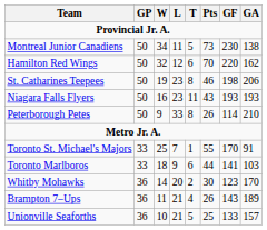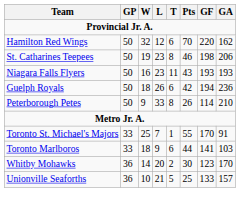 <table class="wikitable">
 <tr>
 <th>Team</th>
 <th>GP</th>
 <th>W</th>
 <th>L</th>
 <th>T</th>
 <th>Pts</th>
 <th>GF</th>
 <th>GA</th>
 </tr>
 <tr>
 <td colspan="8" align="center"><strong>Provincial Jr. A.</strong></td>
-</tr>
-<tr>
-<td><a href='#'>Montreal Junior Canadiens</a></td>
-<td>50</td>
-<td>34</td>
-<td>11</td>
-<td>5</td>
-<td>73</td>
-<td>230</td>
-<td>138</td>
 </tr>
 <tr>
 <td><a href='#'>Hamilton Red Wings</a></td>
 <td>50</td>
 <td>32</td>
 <td>12</td>
 <td>6</td>
 <td>70</td>
 <td>220</td>
 <td>162</td>
 </tr>
 <tr>
 <td><a href='#'>St. Catharines Teepees</a></td>
 <td>50</td>
 <td>19</td>
 <td>23</td>
 <td>8</td>
 <td>46</td>
 <td>198</td>
 <td>206</td>
 </tr>
 <tr>
 <td><a href='#'>Niagara Falls Flyers</a></td>
 <td>50</td>
 <td>16</td>
 <td>23</td>
 <td>11</td>
 <td>43</td>
 <td>193</td>
 <td>193</td>
+</tr>
+<tr>
+<td><a href='#'>Guelph Royals</a></td>
+<td>50</td>
+<td>18</td>
+<td>26</td>
+<td>6</td>
+<td>42</td>
+<td>194</td>
+<td>236</td>
 </tr>
 <tr>
 <td><a href='#'>Peterborough Petes</a></td>
 <td>50</td>
 <td>9</td>
 <td>33</td>
 <td>8</td>
 <td>26</td>
 <td>114</td>
 <td>210</td>
 </tr>
 <tr>
 <td colspan="8" align="center"><strong>Metro Jr. A.</strong></td>
 </tr>
 <tr>
 <td><a href='#'>Toronto St. Michael's Majors</a></td>
 <td>33</td>
 <td>25</td>
 <td>7</td>
 <td>1</td>
 <td>55</td>
 <td>170</td>
 <td>91</td>
 </tr>
 <tr>
 <td><a href='#'>Toronto Marlboros</a></td>
 <td>33</td>
 <td>18</td>
 <td>9</td>
 <td>6</td>
 <td>44</td>
 <td>141</td>
 <td>103</td>
 </tr>
 <tr>
 <td><a href='#'>Whitby Mohawks</a></td>
 <td>36</td>
 <td>14</td>
 <td>20</td>
 <td>2</td>
 <td>30</td>
 <td>123</td>
 <td>170</td>
 </tr>
 <tr>
-<td><a href='#'>Brampton 7–Ups</a></td>
-<td>36</td>
-<td>11</td>
-<td>21</td>
-<td>4</td>
-<td>26</td>
-<td>143</td>
-<td>189</td>
-</tr>
-<tr>
 <td><a href='#'>Unionville Seaforths</a></td>
 <td>36</td>
 <td>10</td>
 <td>21</td>
 <td>5</td>
 <td>25</td>
 <td>133</td>
 <td>157</td>
 </tr>
 </table>
